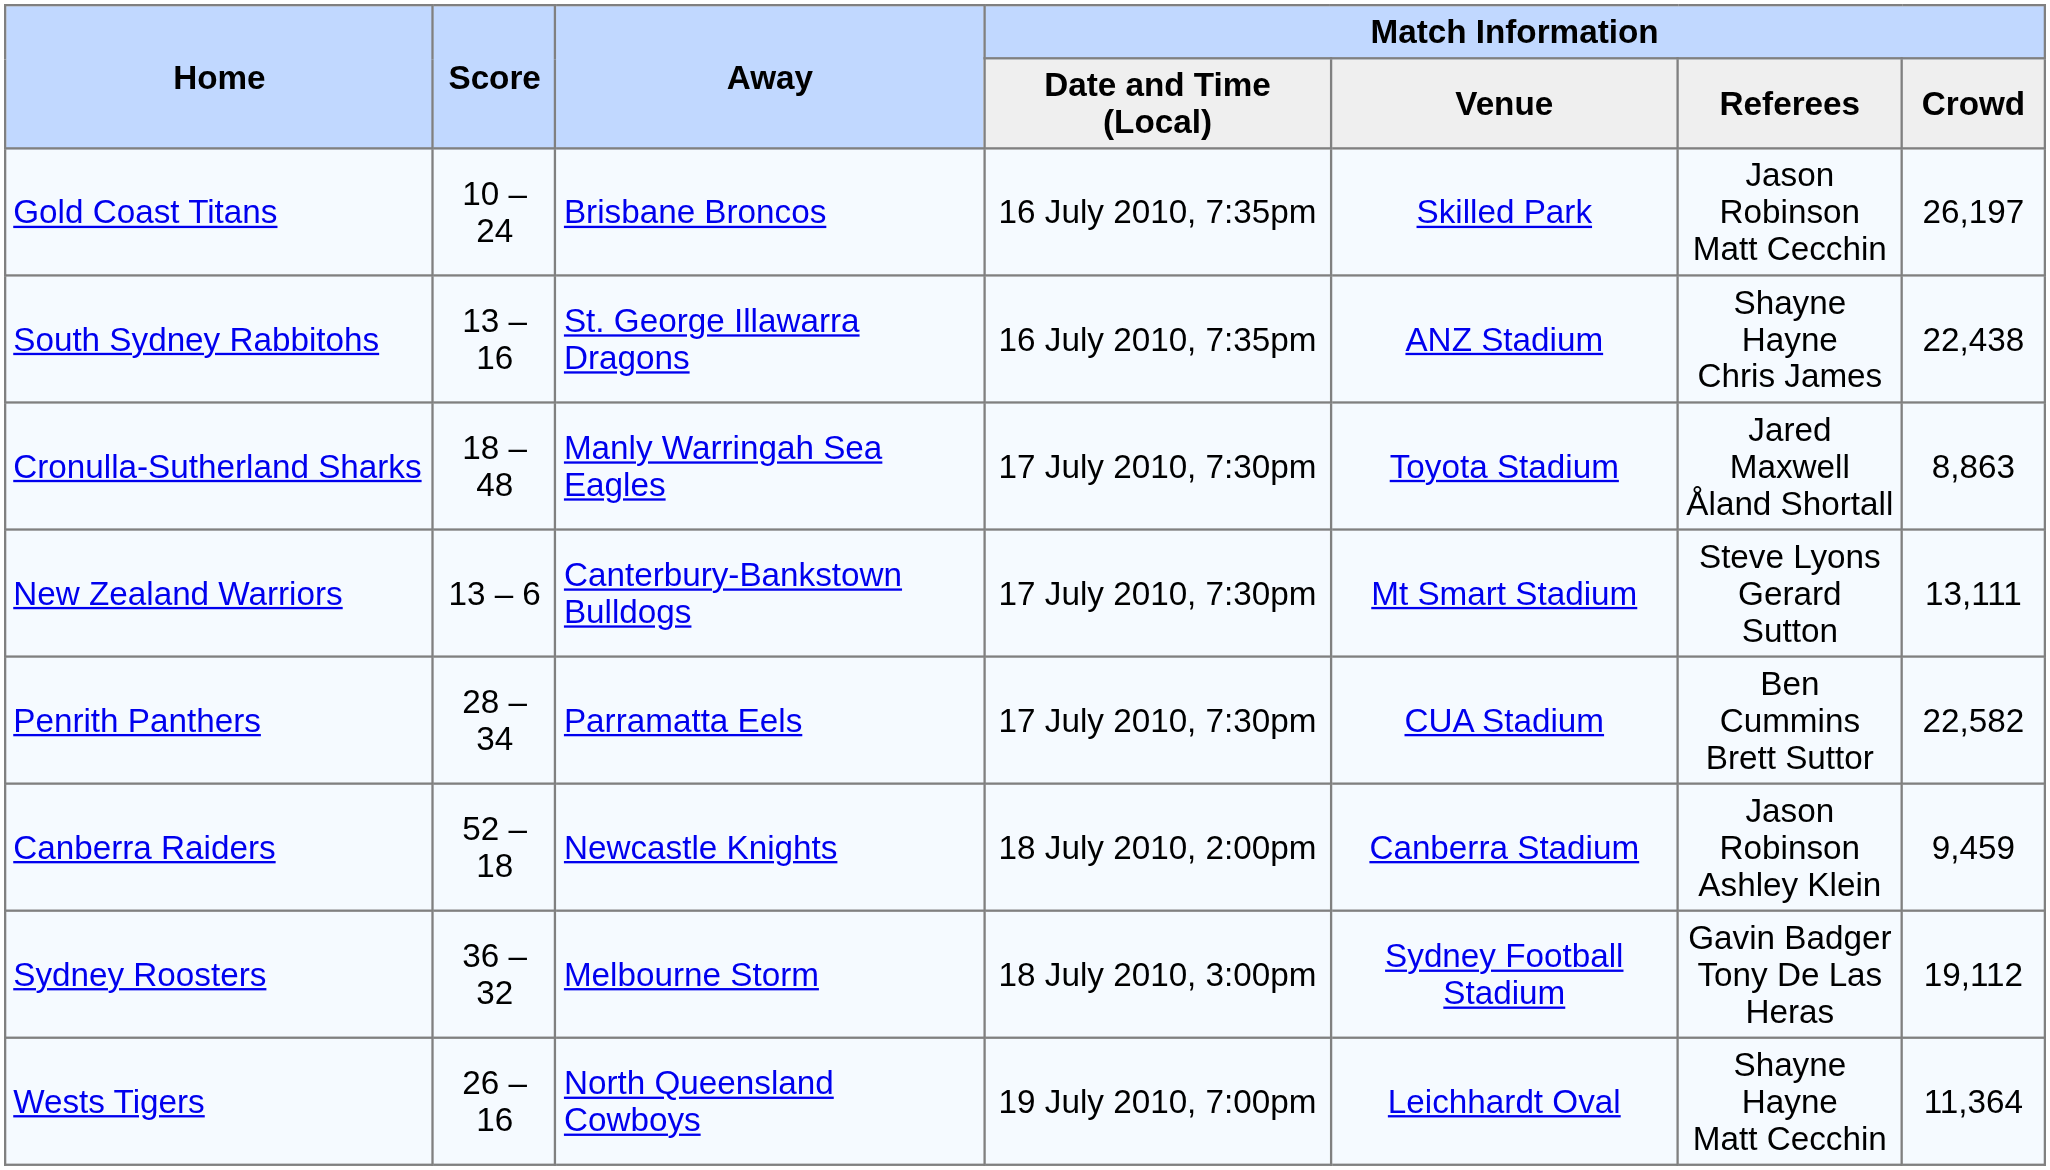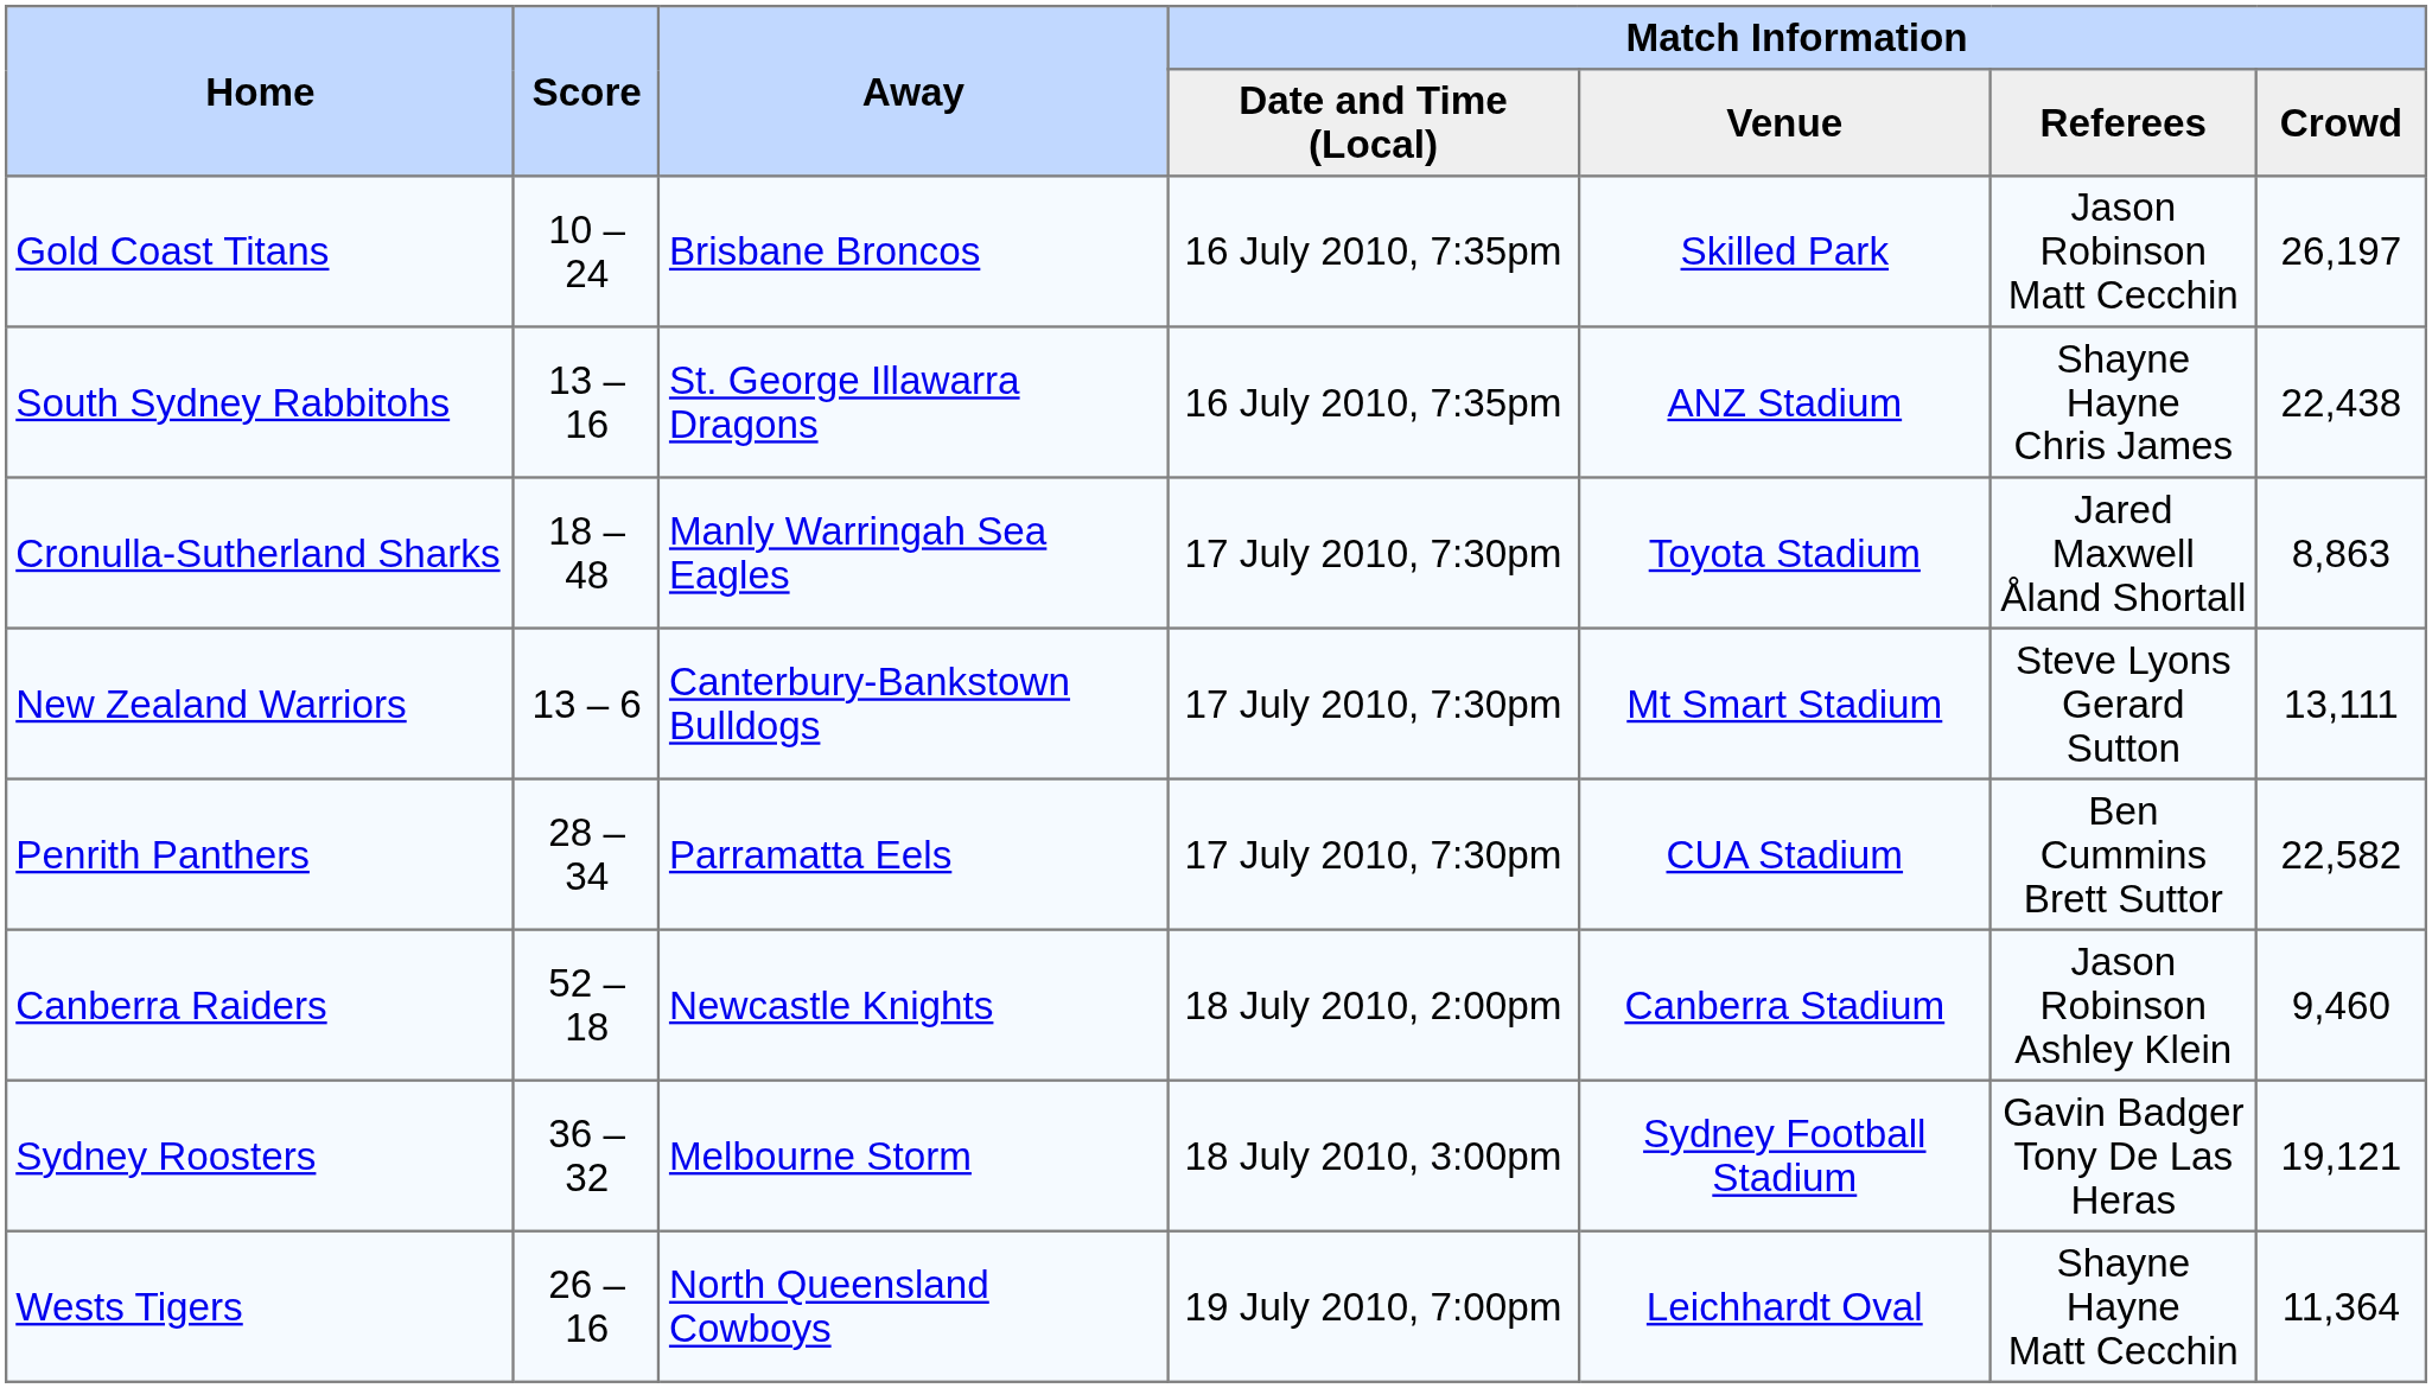 <table border="1" cellpadding="3" cellspacing="0" style="border-collapse:collapse; font-size:90%; width:100%">
 <tr style="background:#c1d8ff;">
 <th rowspan="2" style="width:21%;">Home</th>
 <th rowspan="2" style="width:6%;">Score</th>
 <th rowspan="2" style="width:21%;">Away</th>
 <th colspan=6>Match Information</th>
 </tr>
 <tr style="background:#efefef;">
 <th width=17%>Date and Time (Local)</th>
 <th width=17%>Venue</th>
 <th width=11%>Referees</th>
 <th width=7%>Crowd</th>
 </tr>
 <tr style="text-align:center; background:#f5faff;">
 <td align=left> <a href='#'>Gold Coast Titans</a></td>
 <td>10 – 24</td>
 <td align=left> <a href='#'>Brisbane Broncos</a></td>
 <td>16 July 2010, 7:35pm</td>
 <td><a href='#'>Skilled Park</a></td>
 <td>Jason Robinson<br>Matt Cecchin</td>
 <td>26,197</td>
 </tr>
 <tr style="text-align:center; background:#f5faff;">
 <td align=left> <a href='#'>South Sydney Rabbitohs</a></td>
 <td>13 – 16</td>
 <td align=left> <a href='#'>St. George Illawarra Dragons</a></td>
 <td>16 July 2010, 7:35pm</td>
 <td><a href='#'>ANZ Stadium</a></td>
 <td>Shayne Hayne<br>Chris James</td>
 <td>22,438</td>
 </tr>
 <tr style="text-align:center; background:#f5faff;">
 <td align=left> <a href='#'>Cronulla-Sutherland Sharks</a></td>
 <td>18 – 48</td>
 <td align=left> <a href='#'>Manly Warringah Sea Eagles</a></td>
 <td>17 July 2010, 7:30pm</td>
 <td><a href='#'>Toyota Stadium</a></td>
 <td>Jared Maxwell<br>Åland Shortall</td>
 <td>8,863</td>
 </tr>
 <tr style="text-align:center; background:#f5faff;">
 <td align=left> <a href='#'>New Zealand Warriors</a></td>
 <td>13 – 6</td>
 <td align=left> <a href='#'>Canterbury-Bankstown Bulldogs</a></td>
 <td>17 July 2010, 7:30pm</td>
 <td><a href='#'>Mt Smart Stadium</a></td>
 <td>Steve Lyons<br>Gerard Sutton</td>
 <td>13,111</td>
 </tr>
 <tr style="text-align:center; background:#f5faff;">
 <td align=left> <a href='#'>Penrith Panthers</a></td>
 <td>28 – 34</td>
 <td align=left> <a href='#'>Parramatta Eels</a></td>
 <td>17 July 2010, 7:30pm</td>
 <td><a href='#'>CUA Stadium</a></td>
 <td>Ben Cummins<br>Brett Suttor</td>
 <td>22,582</td>
 </tr>
 <tr style="text-align:center; background:#f5faff;">
 <td align=left> <a href='#'>Canberra Raiders</a></td>
 <td>52 – 18</td>
 <td align=left> <a href='#'>Newcastle Knights</a></td>
 <td>18 July 2010, 2:00pm</td>
 <td><a href='#'>Canberra Stadium</a></td>
 <td>Jason Robinson<br>Ashley Klein</td>
-<td>9,459</td>
+<td>9,460</td>
 </tr>
 <tr style="text-align:center; background:#f5faff;">
 <td align=left> <a href='#'>Sydney Roosters</a></td>
 <td>36 – 32</td>
 <td align=left> <a href='#'>Melbourne Storm</a></td>
 <td>18 July 2010, 3:00pm</td>
 <td><a href='#'>Sydney Football Stadium</a></td>
 <td>Gavin Badger<br>Tony De Las Heras</td>
-<td>19,112</td>
+<td>19,121</td>
 </tr>
 <tr style="text-align:center; background:#f5faff;">
 <td align=left> <a href='#'>Wests Tigers</a></td>
 <td>26 – 16</td>
 <td align=left> <a href='#'>North Queensland Cowboys</a></td>
 <td>19 July 2010, 7:00pm</td>
 <td><a href='#'>Leichhardt Oval</a></td>
 <td>Shayne Hayne<br>Matt Cecchin</td>
 <td>11,364</td>
 </tr>
 </table>
